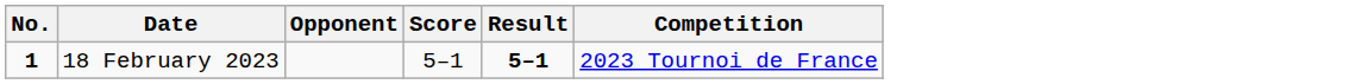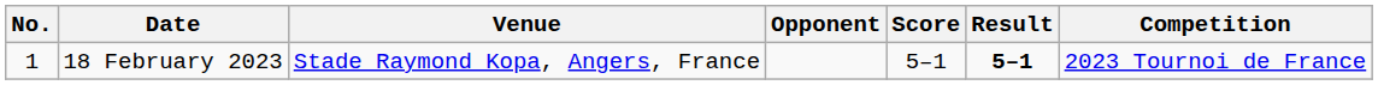 <table class="wikitable sortable">
 <tr>
 <th scope="col">No.</th>
 <th scope="col">Date</th>
+<th scope="col">Venue</th>
 <th scope="col">Opponent</th>
 <th scope="col">Score</th>
 <th scope="col">Result</th>
 <th scope="col">Competition</th>
 </tr>
 <tr>
-<td align="center"><strong>1</strong></td>
+<td align="center">1</td>
 <td>18 February 2023</td>
+<td><a href='#'>Stade Raymond Kopa</a>, <a href='#'>Angers</a>, France</td>
 <td></td>
 <td align="center">5–1</td>
 <td align="center"><strong>5–1</strong></td>
 <td><a href='#'>2023 Tournoi de France</a></td>
 </tr>
 </table>
